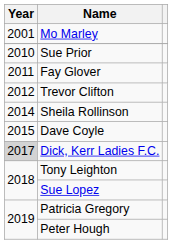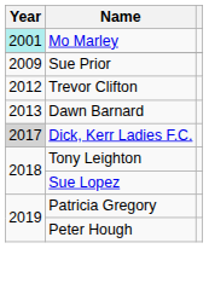 <table class="wikitable sortable">
 <tr>
 <th scope=col>Year</th>
 <th scope=col>Name</th>
 <th scope=col class=unsortable></th>
 </tr>
 <tr>
-<td align="center">2001</td>
+<td align="center" style="background: paleturquoise;">2001</td>
 <td><a href='#'>Mo Marley</a></td>
 <td align="center"></td>
 </tr>
 <tr>
 </tr>
 <tr>
-<td align="center">2010</td>
+<td align="center">2009</td>
 <td>Sue Prior</td>
-<td align="center"></td>
-</tr>
-<tr>
-<td align="center">2011</td>
-<td>Fay Glover</td>
 <td align="center"></td>
 </tr>
 <tr>
 <td align="center">2012</td>
 <td>Trevor Clifton</td>
 <td align="center"></td>
 </tr>
 <tr>
-<td align="center">2014</td>
-<td>Sheila Rollinson</td>
-<td align="center"></td>
-</tr>
-<tr>
-<td align="center">2015</td>
-<td>Dave Coyle</td>
+<td align="center">2013</td>
+<td>Dawn Barnard</td>
 <td align="center"></td>
 </tr>
 <tr>
 <td align="center" style="background: lightgrey;">2017</td>
 <td><a href='#'>Dick, Kerr Ladies F.C.</a></td>
 <td align="center"></td>
 </tr>
 <tr>
 <td rowspan="2"; align="center">2018</td>
 <td>Tony Leighton</td>
 <td align="center"></td>
 </tr>
 <tr>
 <td><a href='#'>Sue Lopez</a></td>
 <td align="center"></td>
 </tr>
 <tr>
 <td rowspan="2"; align="center">2019</td>
 <td>Patricia Gregory</td>
 <td align="center"></td>
 </tr>
 <tr>
 <td>Peter Hough</td>
 <td align="center"></td>
 </tr>
 </table>
